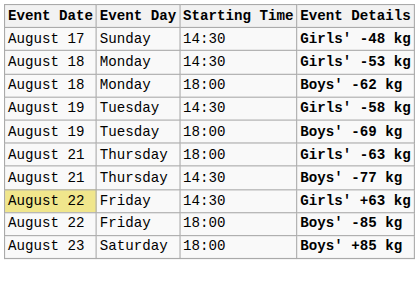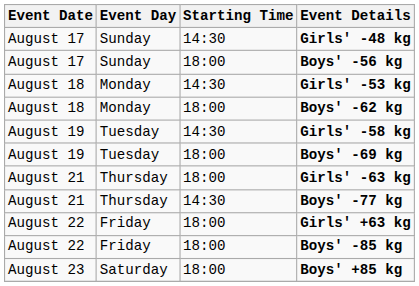 <table class="wikitable">
 <tr>
 <th>Event Date</th>
 <th>Event Day</th>
 <th>Starting Time</th>
 <th>Event Details</th>
 </tr>
 <tr>
 <td>August 17</td>
 <td>Sunday</td>
 <td>14:30</td>
 <td><strong>Girls' -48 kg</strong></td>
+</tr>
+<tr>
+<td>August 17</td>
+<td>Sunday</td>
+<td>18:00</td>
+<td><strong>Boys' -56 kg</strong></td>
 </tr>
 <tr>
 <td>August 18</td>
 <td>Monday</td>
 <td>14:30</td>
 <td><strong>Girls' -53 kg</strong></td>
 </tr>
 <tr>
 <td>August 18</td>
 <td>Monday</td>
 <td>18:00</td>
 <td><strong>Boys' -62 kg</strong></td>
 </tr>
 <tr>
 <td>August 19</td>
 <td>Tuesday</td>
 <td>14:30</td>
 <td><strong>Girls' -58 kg</strong></td>
 </tr>
 <tr>
 <td>August 19</td>
 <td>Tuesday</td>
 <td>18:00</td>
 <td><strong>Boys' -69 kg</strong></td>
 </tr>
 <tr>
 <td>August 21</td>
 <td>Thursday</td>
 <td>18:00</td>
 <td><strong>Girls' -63 kg</strong></td>
 </tr>
 <tr>
 <td>August 21</td>
 <td>Thursday</td>
 <td>14:30</td>
 <td><strong>Boys' -77 kg</strong></td>
 </tr>
 <tr>
-<td style="background: khaki;">August 22</td>
+<td>August 22</td>
 <td>Friday</td>
-<td>14:30</td>
+<td>18:00</td>
 <td><strong>Girls' +63 kg</strong></td>
 </tr>
 <tr>
 <td>August 22</td>
 <td>Friday</td>
 <td>18:00</td>
 <td><strong>Boys' -85 kg</strong></td>
 </tr>
 <tr>
 <td>August 23</td>
 <td>Saturday</td>
 <td>18:00</td>
 <td><strong>Boys' +85 kg</strong></td>
 </tr>
 <tr>
 </tr>
 </table>
